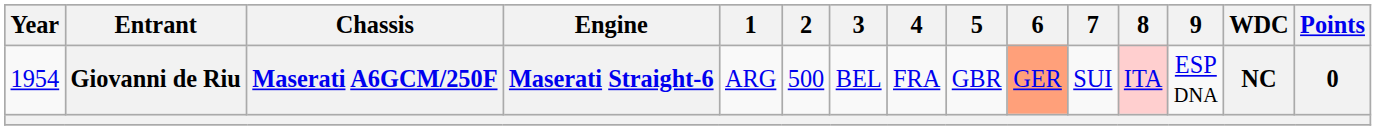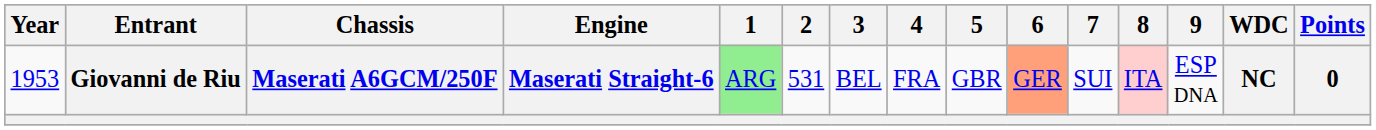 <table class="wikitable" style="text-align:center; font-size:90%">
 <tr>
 <th>Year</th>
 <th>Entrant</th>
 <th>Chassis</th>
 <th>Engine</th>
 <th>1</th>
 <th>2</th>
 <th>3</th>
 <th>4</th>
 <th>5</th>
 <th>6</th>
 <th>7</th>
 <th>8</th>
 <th>9</th>
 <th>WDC</th>
 <th><a href='#'>Points</a></th>
 </tr>
 <tr>
-<td><a href='#'>1954</a></td>
+<td><a href='#'>1953</a></td>
 <th>Giovanni de Riu</th>
 <th><a href='#'>Maserati</a> <a href='#'>A6GCM/250F</a></th>
 <th><a href='#'>Maserati</a> <a href='#'>Straight-6</a></th>
-<td><a href='#'>ARG</a></td>
-<td><a href='#'>500</a></td>
+<td style="background: lightgreen;"><a href='#'>ARG</a></td>
+<td><a href='#'>531</a></td>
 <td><a href='#'>BEL</a></td>
 <td><a href='#'>FRA</a></td>
 <td><a href='#'>GBR</a></td>
 <td style="background: lightsalmon;"><a href='#'>GER</a></td>
 <td><a href='#'>SUI</a></td>
 <td style="background:#ffcfcf;"><a href='#'>ITA</a><br></td>
 <td><a href='#'>ESP</a><br><small>DNA</small></td>
 <th>NC</th>
 <th>0</th>
 </tr>
 <tr>
 <th colspan="15"></th>
 </tr>
 </table>
